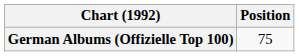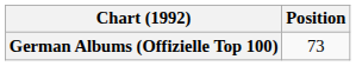 <table class="wikitable plainrowheaders" style="text-align:center">
 <tr>
 <th scope="col">Chart (1992)</th>
 <th scope="col">Position</th>
 </tr>
 <tr>
 <th scope="row">German Albums (Offizielle Top 100)</th>
-<td>75</td>
+<td>73</td>
 </tr>
 </table>
